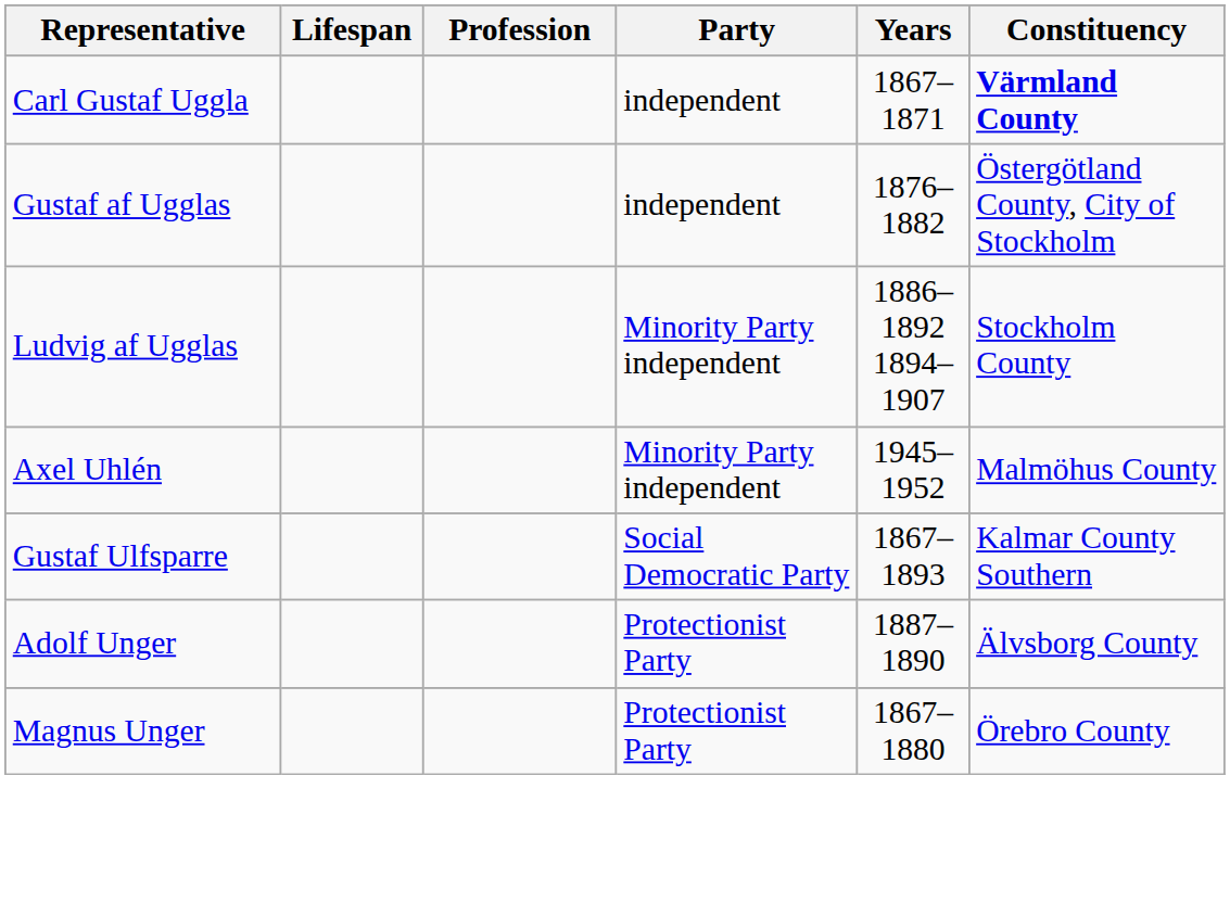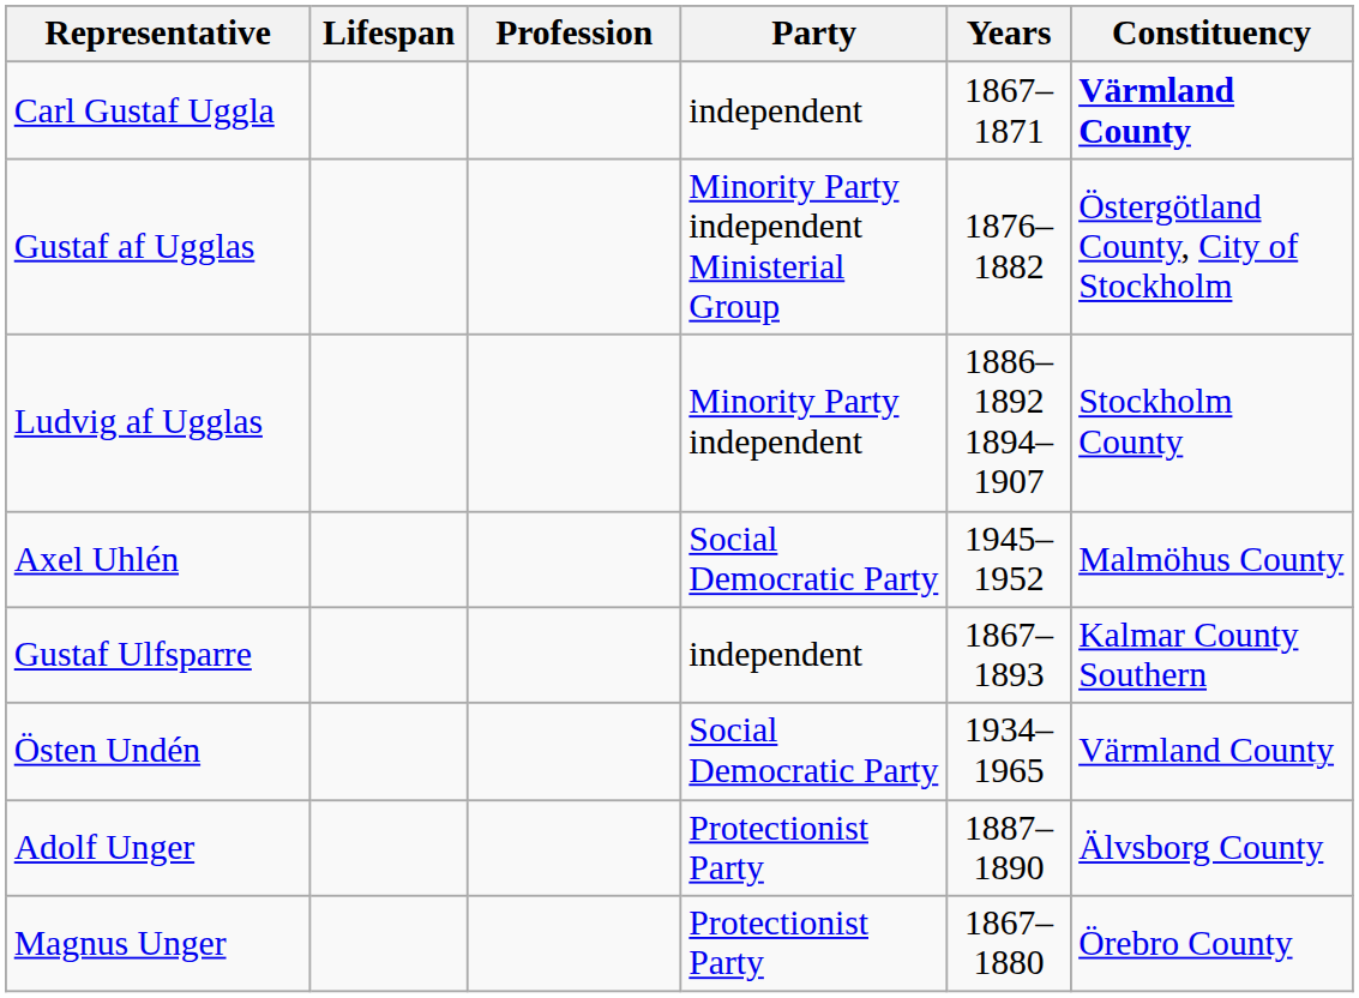 <table class="wikitable">
 <tr>
 <th style="width:15em">Representative</th>
 <th style="width:5em">Lifespan</th>
 <th style="width:10em">Profession</th>
 <th style="width:15em">Party</th>
 <th style="width:5em">Years</th>
 <th style="width:15em">Constituency</th>
 </tr>
 <tr>
 <td><a href='#'>Carl Gustaf Uggla</a></td>
 <td align=center></td>
 <td></td>
 <td> independent</td>
 <td align=center>1867–1871</td>
 <td><strong><a href='#'>Värmland County</a></strong></td>
 </tr>
 <tr>
 <td><a href='#'>Gustaf af Ugglas</a></td>
 <td align=center></td>
 <td></td>
-<td> independent</td>
+<td> <a href='#'>Minority Party</a><br> independent<br> <a href='#'>Ministerial Group</a></td>
 <td align=center>1876–1882</td>
 <td><a href='#'>Östergötland County</a>, <a href='#'>City of Stockholm</a></td>
 </tr>
 <tr>
 <td><a href='#'>Ludvig af Ugglas</a></td>
 <td align=center></td>
 <td></td>
 <td> <a href='#'>Minority Party</a><br> independent</td>
 <td align=center>1886–1892<br>1894–1907</td>
 <td><a href='#'>Stockholm County</a></td>
 </tr>
 <tr>
 <td><a href='#'>Axel Uhlén</a></td>
 <td align=center></td>
 <td></td>
-<td> <a href='#'>Minority Party</a><br> independent</td>
+<td> <a href='#'>Social Democratic Party</a></td>
 <td align=center>1945–1952</td>
 <td><a href='#'>Malmöhus County</a></td>
 </tr>
 <tr>
 <td><a href='#'>Gustaf Ulfsparre</a></td>
 <td align=center></td>
 <td></td>
-<td> <a href='#'>Social Democratic Party</a></td>
+<td> independent</td>
 <td align=center>1867–1893</td>
 <td><a href='#'>Kalmar County Southern</a></td>
+</tr>
+<tr>
+<td><a href='#'>Östen Undén</a></td>
+<td align=center></td>
+<td></td>
+<td> <a href='#'>Social Democratic Party</a></td>
+<td align=center>1934–1965</td>
+<td><a href='#'>Värmland County</a></td>
 </tr>
 <tr>
 <td><a href='#'>Adolf Unger</a></td>
 <td align=center></td>
 <td></td>
 <td> <a href='#'>Protectionist Party</a></td>
 <td align=center>1887–1890</td>
 <td><a href='#'>Älvsborg County</a></td>
 </tr>
 <tr>
 <td><a href='#'>Magnus Unger</a></td>
 <td align=center></td>
 <td></td>
 <td> <a href='#'>Protectionist Party</a></td>
 <td align=center>1867–1880</td>
 <td><a href='#'>Örebro County</a></td>
 </tr>
 </table>
